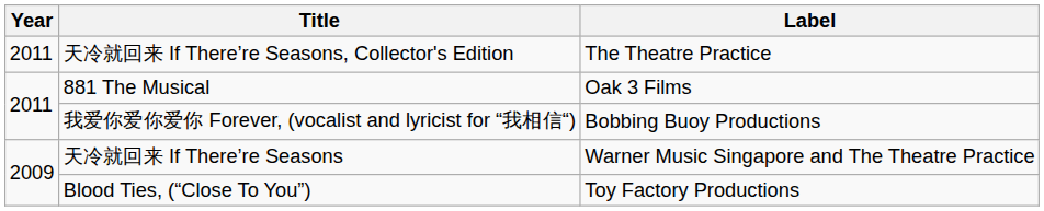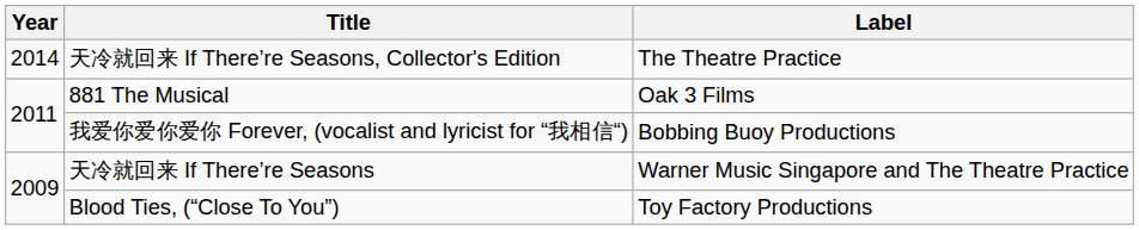 <table class="wikitable">
 <tr>
 <th>Year</th>
 <th>Title</th>
 <th>Label</th>
 </tr>
 <tr>
-<td>2011</td>
+<td>2014</td>
 <td>天冷就回来 If There’re Seasons, Collector's Edition</td>
 <td>The Theatre Practice</td>
 </tr>
 <tr>
 <td rowspan="2">2011</td>
 <td>881 The Musical</td>
 <td>Oak 3 Films</td>
 </tr>
 <tr>
 <td>我爱你爱你爱你 Forever, (vocalist and lyricist for “我相信“)</td>
 <td>Bobbing Buoy Productions</td>
 </tr>
 <tr>
 <td rowspan="2">2009</td>
 <td>天冷就回来 If There’re Seasons</td>
 <td>Warner Music Singapore and The Theatre Practice</td>
 </tr>
 <tr>
 <td>Blood Ties, (“Close To You”)</td>
 <td>Toy Factory Productions</td>
 </tr>
 </table>
